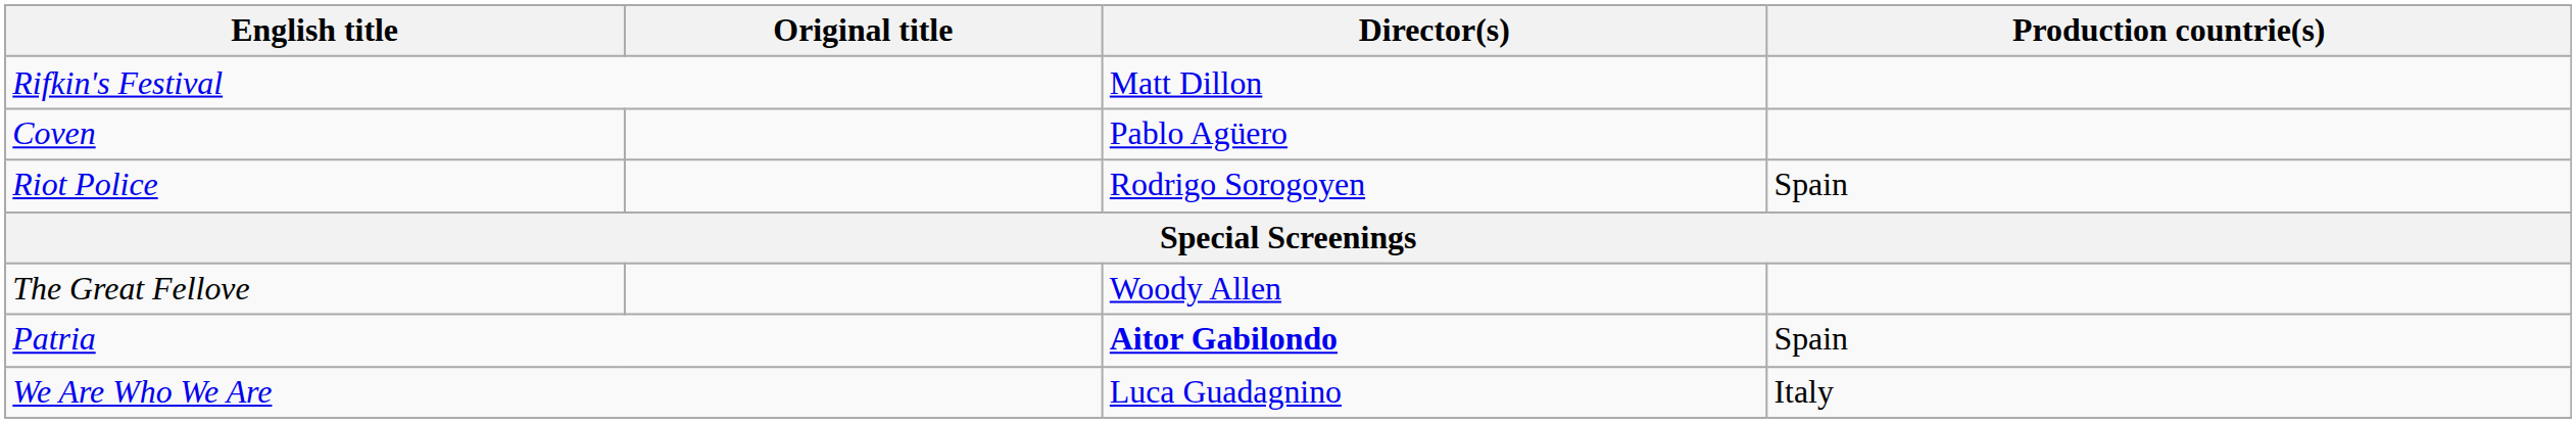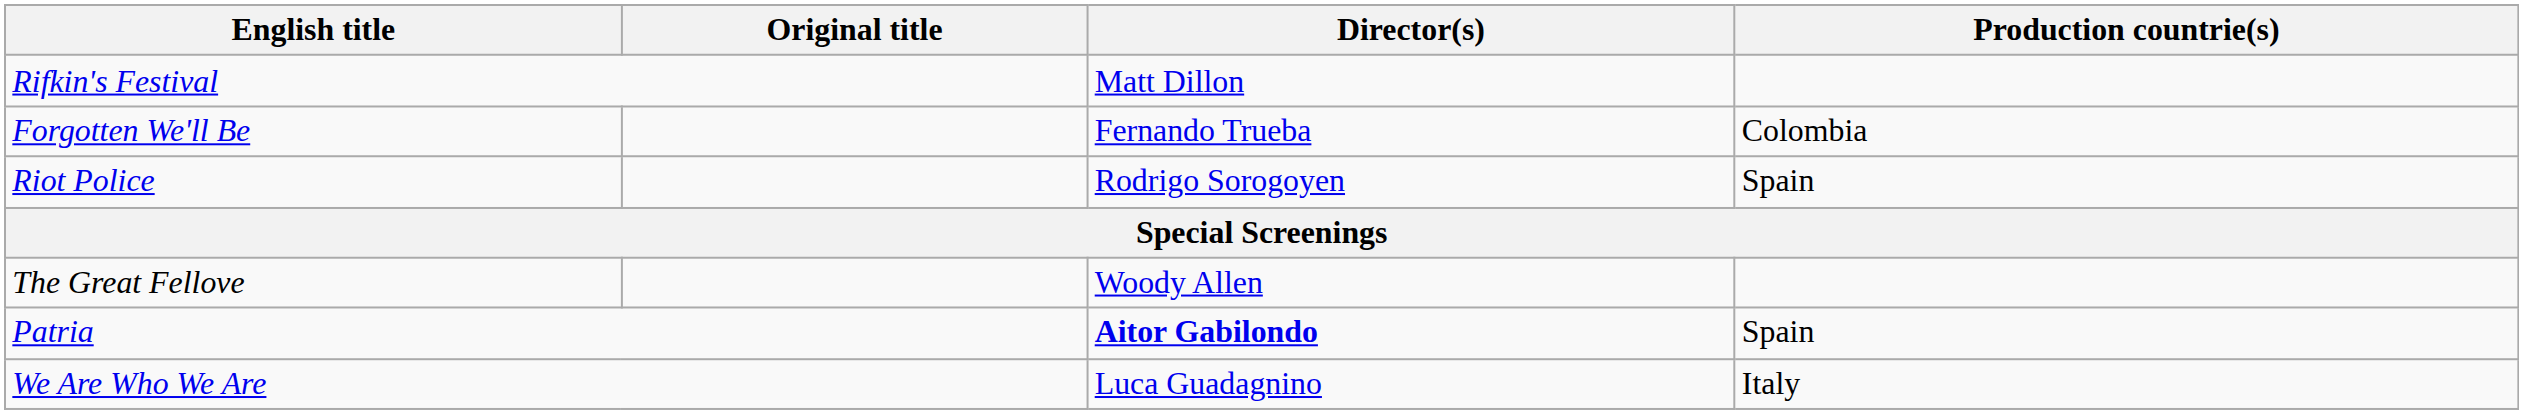 <table class="sortable wikitable" style="width:100%; margin-bottom:4px" cellpadding="5">
 <tr>
 <th scope="col">English title</th>
 <th scope="col">Original title</th>
 <th scope="col">Director(s)</th>
 <th scope="col">Production countrie(s)</th>
 </tr>
 <tr>
 <td colspan = "2"><em><a href='#'>Rifkin's Festival</a></em></td>
 <td><a href='#'>Matt Dillon</a></td>
 <td></td>
 </tr>
 <tr>
-<td><em><a href='#'>Coven</a></em></td>
+<td><em><a href='#'>Forgotten We'll Be</a></em></td>
 <td></td>
-<td><a href='#'>Pablo Agüero</a></td>
-<td></td>
+<td><a href='#'>Fernando Trueba</a></td>
+<td>Colombia</td>
 </tr>
 <tr>
 <td><em><a href='#'>Riot Police</a></em> </td>
 <td></td>
 <td><a href='#'>Rodrigo Sorogoyen</a></td>
 <td>Spain</td>
 </tr>
 <tr>
 <th colspan = "4">Special Screenings</th>
 </tr>
 <tr>
 <td><em>The Great Fellove</em></td>
 <td></td>
 <td><a href='#'>Woody Allen</a></td>
 <td></td>
 </tr>
 <tr>
 <td colspan = "2"><em><a href='#'>Patria</a></em> </td>
 <td><strong><a href='#'>Aitor Gabilondo</a></strong></td>
 <td>Spain</td>
 </tr>
 <tr>
 <td colspan = "2"><em><a href='#'>We Are Who We Are</a></em> </td>
 <td><a href='#'>Luca Guadagnino</a></td>
 <td>Italy</td>
 </tr>
 </table>
